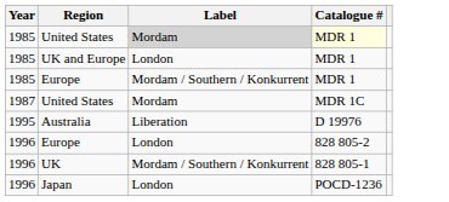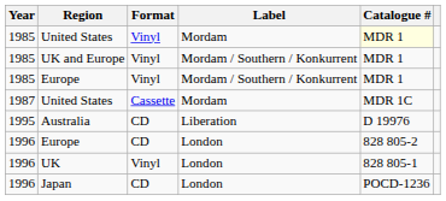 <table class="wikitable sortable">
 <tr>
 <th>Year</th>
 <th>Region</th>
+<th>Format</th>
 <th>Label</th>
 <th>Catalogue #</th>
 <th class="unsortable"></th>
 </tr>
 <tr>
 <td align=center>1985</td>
 <td>United States</td>
-<td style="background: lightgrey;">Mordam</td>
+<td><a href='#'>Vinyl</a></td>
+<td>Mordam</td>
 <td style="background: lightyellow;">MDR 1</td>
 <td></td>
 </tr>
 <tr>
 <td align=center>1985</td>
 <td>UK and Europe</td>
-<td>London</td>
+<td>Vinyl</td>
+<td>Mordam / Southern / Konkurrent</td>
 <td>MDR 1</td>
 <td></td>
 </tr>
 <tr>
 <td align=center>1985</td>
 <td>Europe</td>
+<td>Vinyl</td>
 <td>Mordam / Southern / Konkurrent</td>
 <td>MDR 1</td>
 <td></td>
 </tr>
 <tr>
 <td align=center>1987</td>
 <td>United States</td>
+<td><a href='#'>Cassette</a></td>
 <td>Mordam</td>
 <td>MDR 1C</td>
 <td></td>
 </tr>
 <tr>
 <td align=center>1995</td>
 <td>Australia</td>
+<td>CD</td>
 <td>Liberation</td>
 <td>D 19976</td>
 <td></td>
 </tr>
 <tr>
 <td align=center>1996</td>
 <td>Europe</td>
+<td>CD</td>
 <td>London</td>
 <td>828 805-2</td>
 <td></td>
 </tr>
 <tr>
 <td align=center>1996</td>
 <td>UK</td>
-<td>Mordam / Southern / Konkurrent</td>
+<td>Vinyl</td>
+<td>London</td>
 <td>828 805-1</td>
 <td></td>
 </tr>
 <tr>
 <td align=center>1996</td>
 <td>Japan</td>
+<td>CD</td>
 <td>London</td>
 <td>POCD-1236</td>
 <td></td>
 </tr>
 </table>
